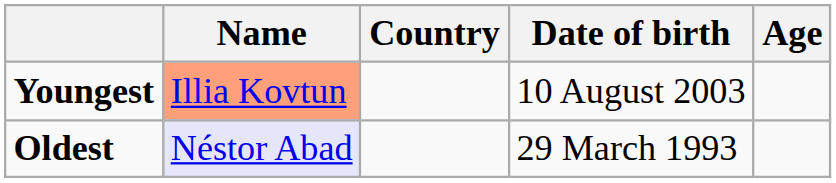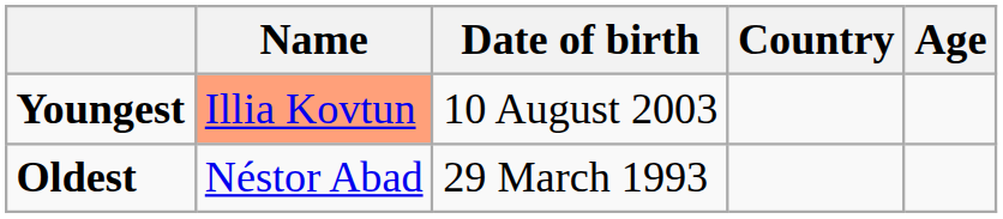 <table class="wikitable">
 <tr>
 <th></th>
 <th><strong>Name</strong></th>
+<th><strong>Date of birth</strong></th>
 <th><strong>Country</strong></th>
-<th><strong>Date of birth</strong></th>
 <th><strong>Age</strong></th>
 </tr>
 <tr>
 <td><strong>Youngest</strong></td>
 <td style="background: lightsalmon;"><a href='#'>Illia Kovtun</a></td>
+<td>10 August 2003</td>
 <td></td>
-<td>10 August 2003</td>
 <td></td>
 </tr>
 <tr>
 <td><strong>Oldest</strong></td>
-<td style="background: lavender;"><a href='#'>Néstor Abad</a></td>
+<td><a href='#'>Néstor Abad</a></td>
+<td>29 March 1993</td>
 <td></td>
-<td>29 March 1993</td>
 <td></td>
 </tr>
 </table>
